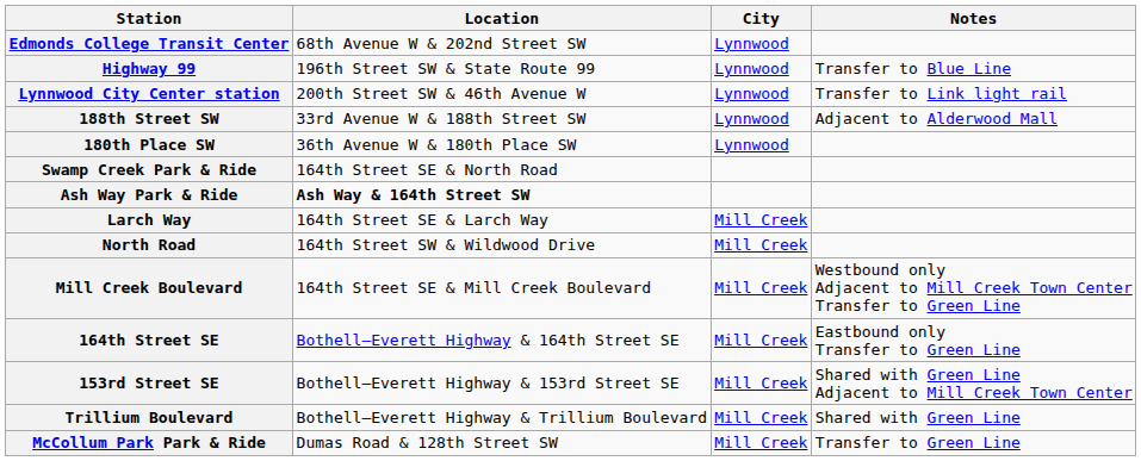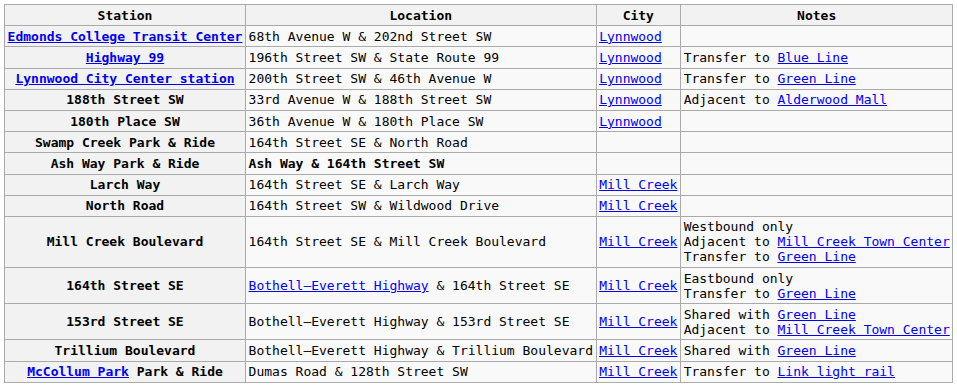 <table class="wikitable sortable plainrowheaders">
 <tr>
 <th scope="col">Station</th>
 <th scope="col" class="unsortable">Location</th>
 <th scope="col">City</th>
 <th scope="col" class="unsortable">Notes</th>
 </tr>
 <tr>
 <th scope="row"><a href='#'>Edmonds College Transit Center</a></th>
 <td>68th Avenue W & 202nd Street SW</td>
 <td><a href='#'>Lynnwood</a></td>
 <td></td>
 </tr>
 <tr>
 <th scope="row"><a href='#'>Highway 99</a></th>
 <td>196th Street SW & State Route 99</td>
 <td><a href='#'>Lynnwood</a></td>
 <td>Transfer to <a href='#'>Blue Line</a></td>
 </tr>
 <tr>
 <th scope="row"><a href='#'>Lynnwood City Center station</a></th>
 <td>200th Street SW & 46th Avenue W</td>
 <td><a href='#'>Lynnwood</a></td>
-<td>Transfer to <a href='#'>Link light rail</a></td>
+<td>Transfer to <a href='#'>Green Line</a></td>
 </tr>
 <tr>
 <th scope="row">188th Street SW</th>
 <td>33rd Avenue W & 188th Street SW</td>
 <td><a href='#'>Lynnwood</a></td>
 <td>Adjacent to <a href='#'>Alderwood Mall</a></td>
 </tr>
 <tr>
 <th scope="row">180th Place SW</th>
 <td>36th Avenue W & 180th Place SW</td>
 <td><a href='#'>Lynnwood</a></td>
 <td></td>
 </tr>
 <tr>
 <th scope="row">Swamp Creek Park & Ride</th>
 <td>164th Street SE & North Road</td>
 <td align="center"></td>
 <td></td>
 </tr>
 <tr>
 <th scope="row">Ash Way Park & Ride</th>
 <td><strong>Ash Way & 164th Street SW</strong></td>
 <td align="center"></td>
 <td></td>
 </tr>
 <tr>
 <th scope="row">Larch Way</th>
 <td>164th Street SE & Larch Way</td>
 <td><a href='#'>Mill Creek</a></td>
 <td></td>
 </tr>
 <tr>
 <th scope="row">North Road</th>
 <td>164th Street SW & Wildwood Drive</td>
 <td><a href='#'>Mill Creek</a></td>
 <td></td>
 </tr>
 <tr>
 <th scope="row">Mill Creek Boulevard</th>
 <td>164th Street SE & Mill Creek Boulevard</td>
 <td><a href='#'>Mill Creek</a></td>
 <td>Westbound only<br>Adjacent to <a href='#'>Mill Creek Town Center</a><br>Transfer to <a href='#'>Green Line</a></td>
 </tr>
 <tr>
 <th scope="row">164th Street SE</th>
 <td><a href='#'>Bothell–Everett Highway</a> & 164th Street SE</td>
 <td><a href='#'>Mill Creek</a></td>
 <td>Eastbound only<br>Transfer to <a href='#'>Green Line</a></td>
 </tr>
 <tr>
 <th scope="row">153rd Street SE</th>
 <td>Bothell–Everett Highway & 153rd Street SE</td>
 <td><a href='#'>Mill Creek</a></td>
 <td>Shared with <a href='#'>Green Line</a><br>Adjacent to <a href='#'>Mill Creek Town Center</a></td>
 </tr>
 <tr>
 <th scope="row">Trillium Boulevard</th>
 <td>Bothell–Everett Highway & Trillium Boulevard</td>
 <td><a href='#'>Mill Creek</a></td>
 <td>Shared with <a href='#'>Green Line</a></td>
 </tr>
 <tr>
 <th scope="row"><a href='#'>McCollum Park</a> Park & Ride</th>
 <td>Dumas Road & 128th Street SW</td>
 <td><a href='#'>Mill Creek</a></td>
-<td>Transfer to <a href='#'>Green Line</a></td>
+<td>Transfer to <a href='#'>Link light rail</a></td>
 </tr>
 </table>
